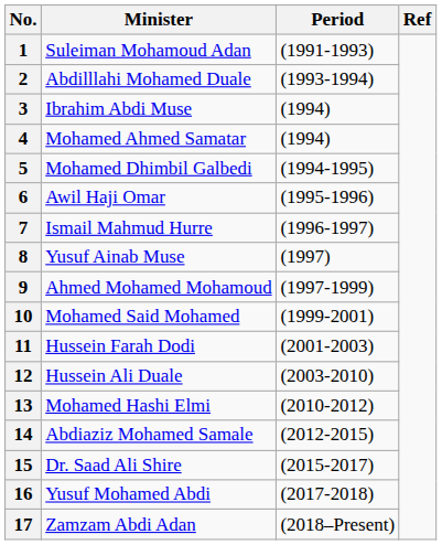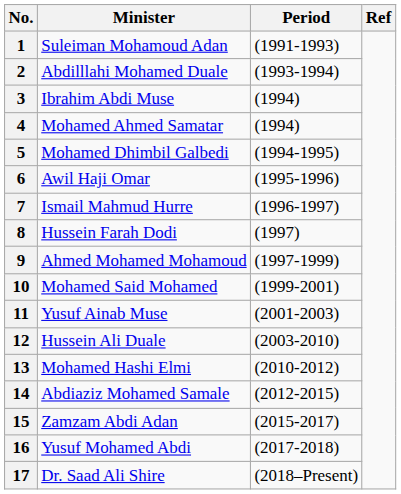 <table class="sortable wikitable">
 <tr>
 <th>No.</th>
 <th>Minister</th>
 <th>Period</th>
 <th>Ref</th>
 </tr>
 <tr>
 <th>1</th>
 <td><a href='#'>Suleiman Mohamoud Adan</a></td>
 <td>(1991-1993)</td>
 <td rowspan=17></td>
 </tr>
 <tr>
 <th>2</th>
 <td><a href='#'>Abdilllahi Mohamed Duale</a></td>
 <td>(1993-1994)</td>
 </tr>
 <tr>
 <th>3</th>
 <td><a href='#'>Ibrahim Abdi Muse</a></td>
 <td>(1994)</td>
 </tr>
 <tr>
 <th>4</th>
 <td><a href='#'>Mohamed Ahmed Samatar</a></td>
 <td>(1994)</td>
 </tr>
 <tr>
 <th>5</th>
 <td><a href='#'>Mohamed Dhimbil Galbedi</a></td>
 <td>(1994-1995)</td>
 </tr>
 <tr>
 <th>6</th>
 <td><a href='#'>Awil Haji Omar</a></td>
 <td>(1995-1996)</td>
 </tr>
 <tr>
 <th>7</th>
 <td><a href='#'>Ismail Mahmud Hurre</a></td>
 <td>(1996-1997)</td>
 </tr>
 <tr>
 <th>8</th>
-<td><a href='#'>Yusuf Ainab Muse</a></td>
+<td><a href='#'>Hussein Farah Dodi</a></td>
 <td>(1997)</td>
 </tr>
 <tr>
 <th>9</th>
 <td><a href='#'>Ahmed Mohamed Mohamoud</a></td>
 <td>(1997-1999)</td>
 </tr>
 <tr>
 <th>10</th>
 <td><a href='#'>Mohamed Said Mohamed</a></td>
 <td>(1999-2001)</td>
 </tr>
 <tr>
 <th>11</th>
-<td><a href='#'>Hussein Farah Dodi</a></td>
+<td><a href='#'>Yusuf Ainab Muse</a></td>
 <td>(2001-2003)</td>
 </tr>
 <tr>
 <th>12</th>
 <td><a href='#'>Hussein Ali Duale</a></td>
 <td>(2003-2010)</td>
 </tr>
 <tr>
 <th>13</th>
 <td><a href='#'>Mohamed Hashi Elmi</a></td>
 <td>(2010-2012)</td>
 </tr>
 <tr>
 <th>14</th>
 <td><a href='#'>Abdiaziz Mohamed Samale</a></td>
 <td>(2012-2015)</td>
 </tr>
 <tr>
 <th>15</th>
-<td><a href='#'>Dr. Saad Ali Shire</a></td>
+<td><a href='#'>Zamzam Abdi Adan</a></td>
 <td>(2015-2017)</td>
 </tr>
 <tr>
 <th>16</th>
 <td><a href='#'>Yusuf Mohamed Abdi</a></td>
 <td>(2017-2018)</td>
 </tr>
 <tr>
 <th>17</th>
-<td><a href='#'>Zamzam Abdi Adan</a></td>
+<td><a href='#'>Dr. Saad Ali Shire</a></td>
 <td>(2018–Present)</td>
 </tr>
 </table>
